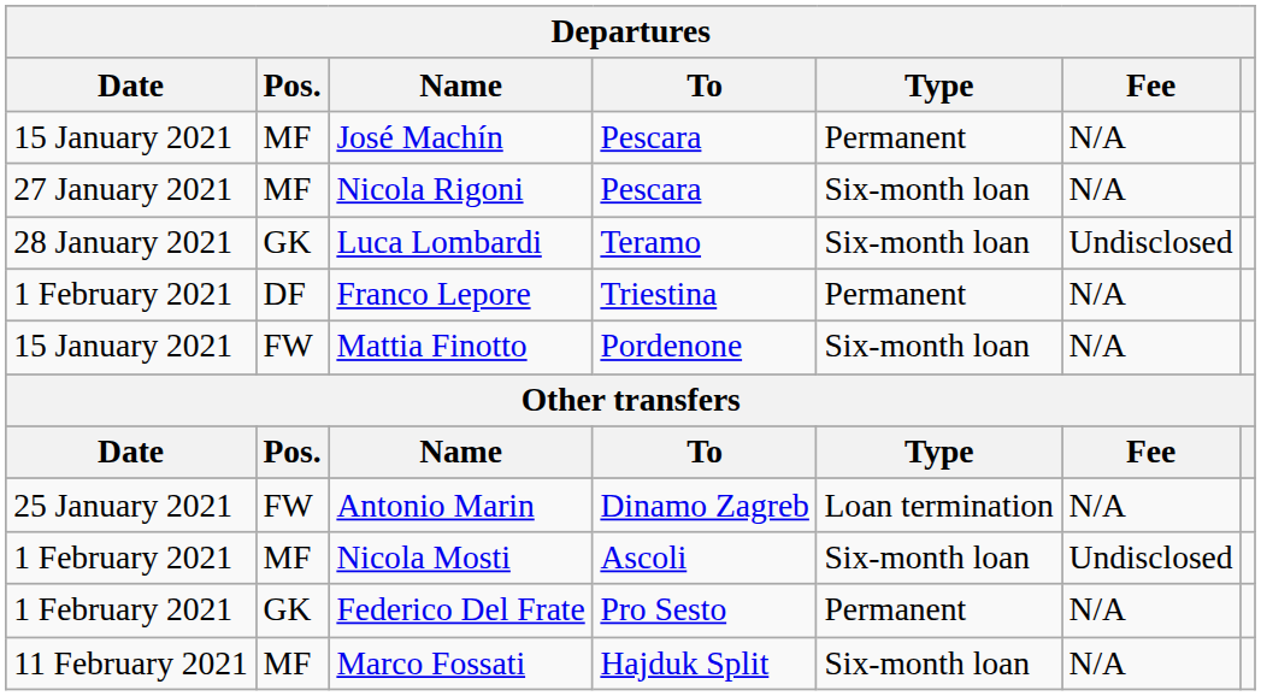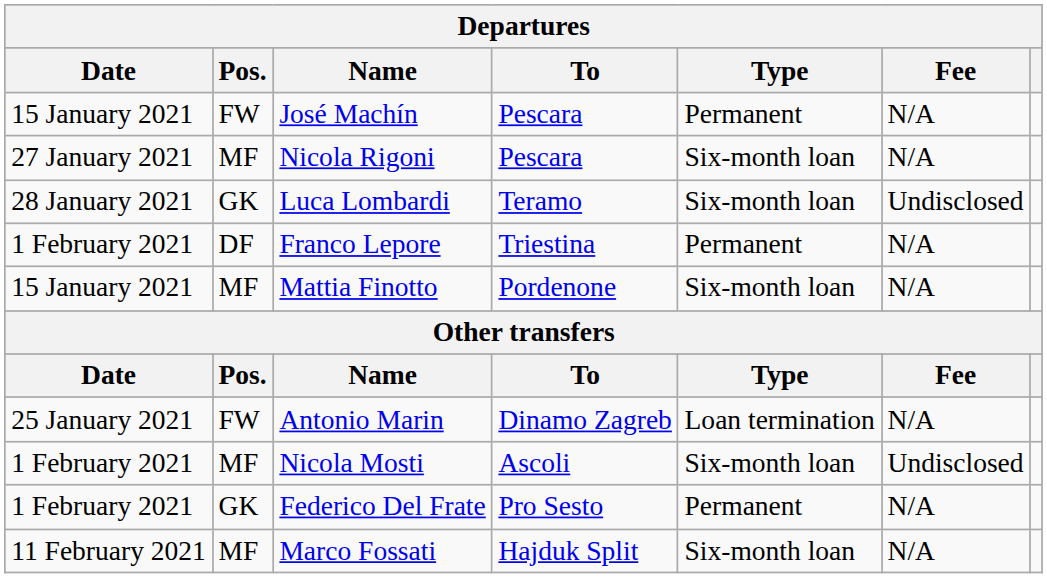 <table class="wikitable">
 <tr>
 <th colspan="7">Departures</th>
 </tr>
 <tr>
 <th>Date</th>
 <th>Pos.</th>
 <th>Name</th>
 <th>To</th>
 <th>Type</th>
 <th>Fee</th>
 <th></th>
 </tr>
 <tr>
 <td>15 January 2021</td>
-<td>MF</td>
+<td>FW</td>
 <td> <a href='#'>José Machín</a></td>
 <td><a href='#'>Pescara</a></td>
 <td>Permanent</td>
 <td>N/A</td>
 <td></td>
 </tr>
 <tr>
 <td>27 January 2021</td>
 <td>MF</td>
 <td> <a href='#'>Nicola Rigoni</a></td>
 <td><a href='#'>Pescara</a></td>
 <td>Six-month loan</td>
 <td>N/A</td>
 <td></td>
 </tr>
 <tr>
 <td>28 January 2021</td>
 <td>GK</td>
 <td> <a href='#'>Luca Lombardi</a></td>
 <td><a href='#'>Teramo</a></td>
 <td>Six-month loan</td>
 <td>Undisclosed</td>
 <td></td>
 </tr>
 <tr>
 <td>1 February 2021</td>
 <td>DF</td>
 <td> <a href='#'>Franco Lepore</a></td>
 <td><a href='#'>Triestina</a></td>
 <td>Permanent</td>
 <td>N/A</td>
 <td></td>
 </tr>
 <tr>
 <td>15 January 2021</td>
-<td>FW</td>
+<td>MF</td>
 <td> <a href='#'>Mattia Finotto</a></td>
 <td><a href='#'>Pordenone</a></td>
 <td>Six-month loan</td>
 <td>N/A</td>
 <td></td>
 </tr>
 <tr>
 <th colspan="7">Other transfers</th>
 </tr>
 <tr>
 <th>Date</th>
 <th>Pos.</th>
 <th>Name</th>
 <th>To</th>
 <th>Type</th>
 <th>Fee</th>
 <th></th>
 </tr>
 <tr>
 <td>25 January 2021</td>
 <td>FW</td>
 <td> <a href='#'>Antonio Marin</a></td>
 <td> <a href='#'>Dinamo Zagreb</a></td>
 <td>Loan termination</td>
 <td>N/A</td>
 <td></td>
 </tr>
 <tr>
 <td>1 February 2021</td>
 <td>MF</td>
 <td> <a href='#'>Nicola Mosti</a></td>
 <td><a href='#'>Ascoli</a></td>
 <td>Six-month loan</td>
 <td>Undisclosed</td>
 <td></td>
 </tr>
 <tr>
 <td>1 February 2021</td>
 <td>GK</td>
 <td> <a href='#'>Federico Del Frate</a></td>
 <td><a href='#'>Pro Sesto</a></td>
 <td>Permanent</td>
 <td>N/A</td>
 <td></td>
 </tr>
 <tr>
 <td>11 February 2021</td>
 <td>MF</td>
 <td> <a href='#'>Marco Fossati</a></td>
 <td> <a href='#'>Hajduk Split</a></td>
 <td>Six-month loan</td>
 <td>N/A</td>
 <td></td>
 </tr>
 </table>
